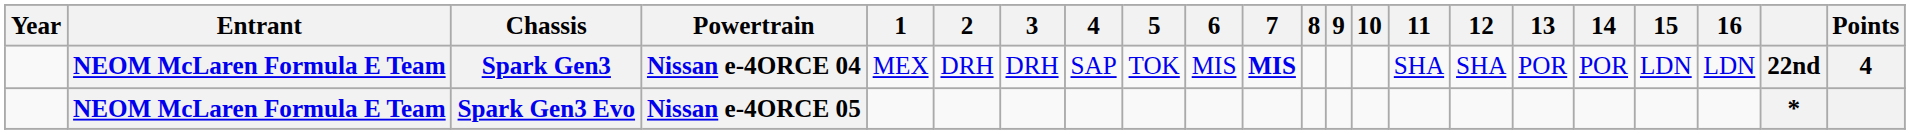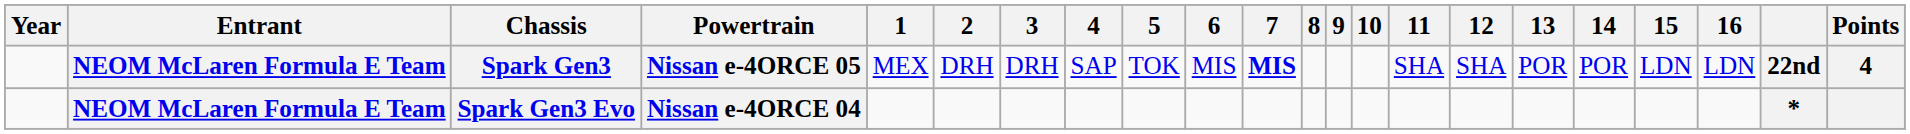 <table class="wikitable" style="text-align:center; font-size:85%">
 <tr>
 <th>Year</th>
 <th>Entrant</th>
 <th>Chassis</th>
 <th>Powertrain</th>
 <th>1</th>
 <th>2</th>
 <th>3</th>
 <th>4</th>
 <th>5</th>
 <th>6</th>
 <th>7</th>
 <th>8</th>
 <th>9</th>
 <th>10</th>
 <th>11</th>
 <th>12</th>
 <th>13</th>
 <th>14</th>
 <th>15</th>
 <th>16</th>
 <th></th>
 <th>Points</th>
 </tr>
 <tr>
 <td nowrap></td>
 <th nowrap><a href='#'>NEOM McLaren Formula E Team</a></th>
 <th nowrap><a href='#'>Spark Gen3</a></th>
-<th nowrap><a href='#'>Nissan</a> e-4ORCE 04</th>
+<th nowrap><a href='#'>Nissan</a> e-4ORCE 05</th>
 <td><a href='#'>MEX</a></td>
 <td><a href='#'>DRH</a></td>
 <td><a href='#'>DRH</a></td>
 <td><a href='#'>SAP</a></td>
 <td><a href='#'>TOK</a></td>
 <td><a href='#'>MIS</a></td>
 <td><strong><a href='#'>MIS</a></strong></td>
 <td></td>
 <td></td>
 <td></td>
 <td><a href='#'>SHA</a></td>
 <td><a href='#'>SHA</a></td>
 <td><a href='#'>POR</a></td>
 <td><a href='#'>POR</a></td>
 <td><a href='#'>LDN</a></td>
 <td><a href='#'>LDN</a></td>
 <th>22nd</th>
 <th>4</th>
 </tr>
 <tr>
 <td nowrap></td>
 <th nowrap><a href='#'>NEOM McLaren Formula E Team</a></th>
 <th nowrap><a href='#'>Spark Gen3 Evo</a></th>
-<th nowrap><a href='#'>Nissan</a> e-4ORCE 05</th>
+<th nowrap><a href='#'>Nissan</a> e-4ORCE 04</th>
 <td></td>
 <td></td>
 <td></td>
 <td></td>
 <td></td>
 <td></td>
 <td></td>
 <td></td>
 <td></td>
 <td></td>
 <td></td>
 <td></td>
 <td></td>
 <td></td>
 <td></td>
 <td></td>
 <th>*</th>
 <th></th>
 </tr>
 </table>
